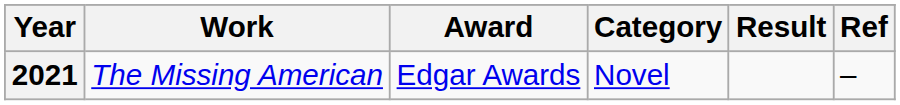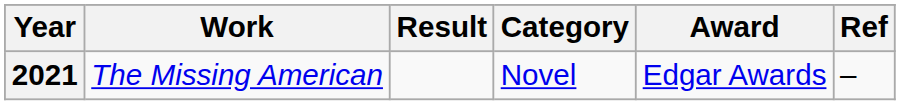 <table class="wikitable sortable">
 <tr>
 <th>Year</th>
 <th>Work</th>
+<th>Result</th>
+<th>Category</th>
 <th>Award</th>
-<th>Category</th>
-<th>Result</th>
 <th>Ref</th>
 </tr>
 <tr>
 <th>2021</th>
 <td><em><a href='#'>The Missing American</a></em></td>
+<td></td>
+<td><a href='#'>Novel</a></td>
 <td><a href='#'>Edgar Awards</a></td>
-<td><a href='#'>Novel</a></td>
-<td></td>
 <td>–</td>
 </tr>
 </table>
